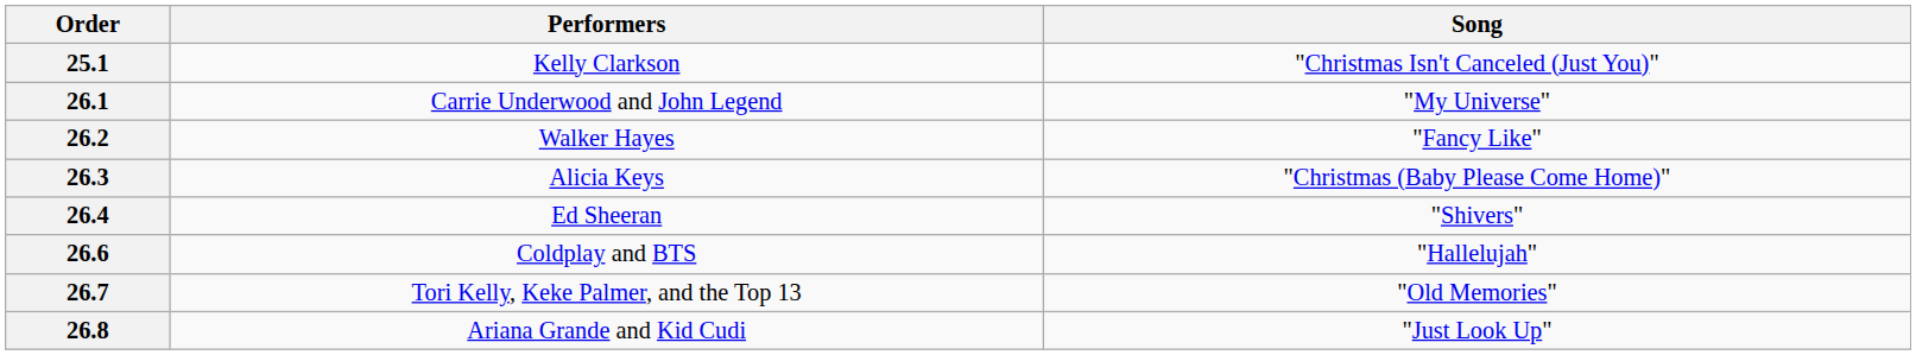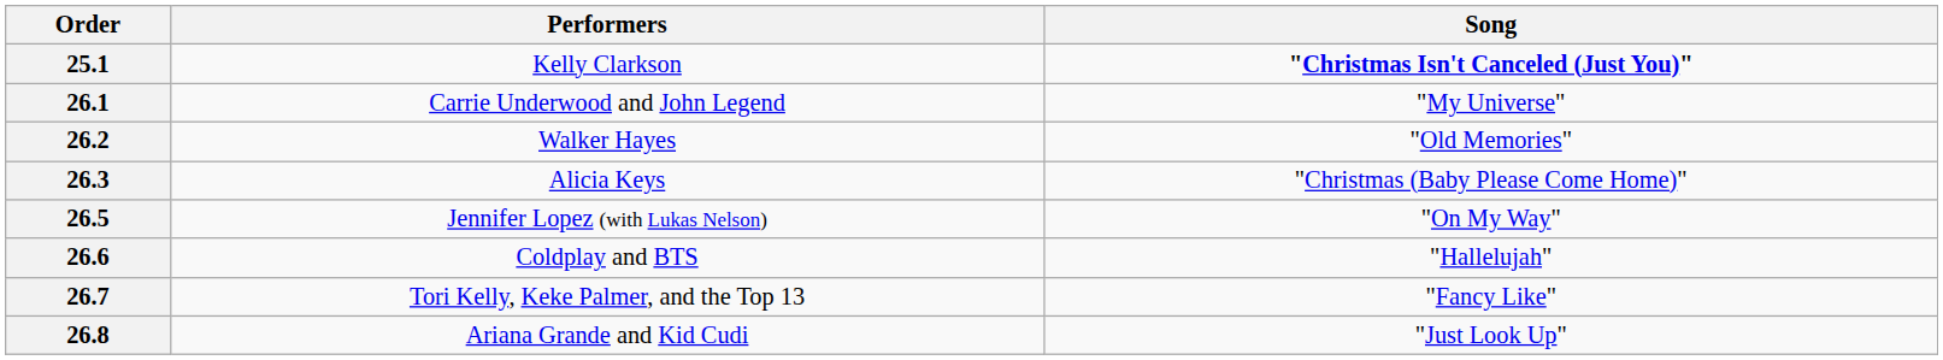 <table class="wikitable" style="text-align:center; width:100%">
 <tr>
 <th>Order</th>
 <th>Performers</th>
 <th>Song</th>
 </tr>
 <tr>
 <th>25.1</th>
 <td><a href='#'>Kelly Clarkson</a></td>
-<td>"<a href='#'>Christmas Isn't Canceled (Just You)</a>"</td>
+<td><strong>"<a href='#'>Christmas Isn't Canceled (Just You)</a>"</strong></td>
 </tr>
 <tr>
 <th>26.1</th>
 <td><a href='#'>Carrie Underwood</a> and <a href='#'>John Legend</a></td>
 <td>"<a href='#'>My Universe</a>"</td>
 </tr>
 <tr>
 <th>26.2</th>
 <td><a href='#'>Walker Hayes</a></td>
-<td>"<a href='#'>Fancy Like</a>"</td>
+<td>"<a href='#'>Old Memories</a>"</td>
 </tr>
 <tr>
 <th>26.3</th>
 <td><a href='#'>Alicia Keys</a></td>
 <td>"<a href='#'>Christmas (Baby Please Come Home)</a>"</td>
 </tr>
 <tr>
-<th>26.4</th>
-<td><a href='#'>Ed Sheeran</a></td>
-<td>"<a href='#'>Shivers</a>"</td>
+<th>26.5</th>
+<td><a href='#'>Jennifer Lopez</a> <small>(with <a href='#'>Lukas Nelson</a>)</small></td>
+<td>"<a href='#'>On My Way</a>"</td>
 </tr>
 <tr>
 <th>26.6</th>
 <td><a href='#'>Coldplay</a> and <a href='#'>BTS</a></td>
 <td>"<a href='#'>Hallelujah</a>"</td>
 </tr>
 <tr>
 <th>26.7</th>
 <td><a href='#'>Tori Kelly</a>, <a href='#'>Keke Palmer</a>, and the Top 13</td>
-<td>"<a href='#'>Old Memories</a>"</td>
+<td>"<a href='#'>Fancy Like</a>"</td>
 </tr>
 <tr>
 <th>26.8</th>
 <td><a href='#'>Ariana Grande</a> and <a href='#'>Kid Cudi</a></td>
 <td>"<a href='#'>Just Look Up</a>"</td>
 </tr>
 </table>
